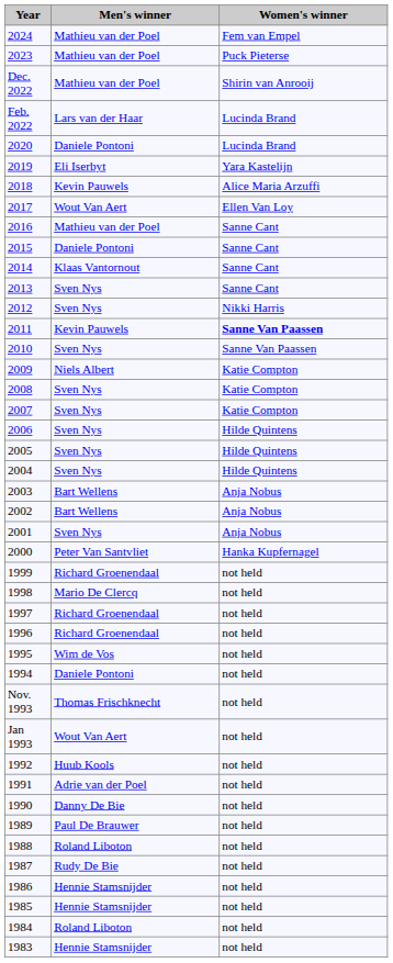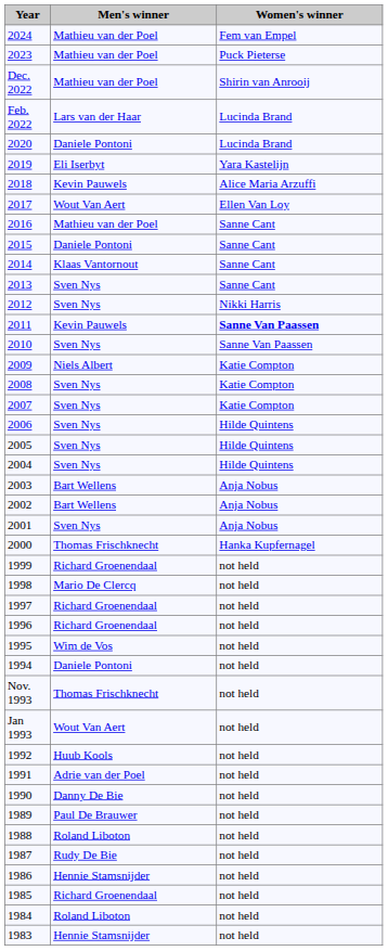 <table bgcolor="#f7f8ff" cellpadding="3" cellspacing="0" border="1" style="font-size: 95%; border: gray solid 1px; border-collapse: collapse;">
 <tr bgcolor="#CCCCCC">
 <td align="center" width="50"><strong>Year</strong></td>
 <td align="center" width="200"><strong>Men's winner</strong></td>
 <td align="center" width="200"><strong>Women's winner</strong></td>
 </tr>
 <tr align="left">
 <td><a href='#'>2024</a></td>
 <td> <a href='#'>Mathieu van der Poel</a></td>
 <td> <a href='#'>Fem van Empel</a></td>
 </tr>
 <tr align="left">
 <td><a href='#'>2023</a></td>
 <td> <a href='#'>Mathieu van der Poel</a></td>
 <td> <a href='#'>Puck Pieterse</a></td>
 </tr>
 <tr align="left">
 <td><a href='#'>Dec. 2022</a></td>
 <td> <a href='#'>Mathieu van der Poel</a></td>
 <td> <a href='#'>Shirin van Anrooij</a></td>
 </tr>
 <tr align="left">
 <td><a href='#'>Feb. 2022</a></td>
 <td> <a href='#'>Lars van der Haar</a></td>
 <td> <a href='#'>Lucinda Brand</a></td>
 </tr>
 <tr align="left">
 <td><a href='#'>2020</a></td>
 <td> <a href='#'>Daniele Pontoni</a></td>
 <td> <a href='#'>Lucinda Brand</a></td>
 </tr>
 <tr align="left">
 <td><a href='#'>2019</a></td>
 <td> <a href='#'>Eli Iserbyt</a></td>
 <td> <a href='#'>Yara Kastelijn</a></td>
 </tr>
 <tr align="left">
 <td><a href='#'>2018</a></td>
 <td> <a href='#'>Kevin Pauwels</a></td>
 <td> <a href='#'>Alice Maria Arzuffi</a></td>
 </tr>
 <tr align="left">
 <td><a href='#'>2017</a></td>
 <td> <a href='#'>Wout Van Aert</a></td>
 <td> <a href='#'>Ellen Van Loy</a></td>
 </tr>
 <tr align="left">
 <td><a href='#'>2016</a></td>
 <td> <a href='#'>Mathieu van der Poel</a></td>
 <td> <a href='#'>Sanne Cant</a></td>
 </tr>
 <tr align="left">
 <td><a href='#'>2015</a></td>
 <td> <a href='#'>Daniele Pontoni</a></td>
 <td> <a href='#'>Sanne Cant</a></td>
 </tr>
 <tr align="left">
 <td><a href='#'>2014</a></td>
 <td> <a href='#'>Klaas Vantornout</a></td>
 <td> <a href='#'>Sanne Cant</a></td>
 </tr>
 <tr align="left">
 <td><a href='#'>2013</a></td>
 <td> <a href='#'>Sven Nys</a></td>
 <td> <a href='#'>Sanne Cant</a></td>
 </tr>
 <tr align="left">
 <td><a href='#'>2012</a></td>
 <td> <a href='#'>Sven Nys</a></td>
 <td> <a href='#'>Nikki Harris</a></td>
 </tr>
 <tr align="left">
 <td><a href='#'>2011</a></td>
 <td> <a href='#'>Kevin Pauwels</a></td>
 <td><strong> <a href='#'>Sanne Van Paassen</a></strong></td>
 </tr>
 <tr align="left">
 <td><a href='#'>2010</a></td>
 <td> <a href='#'>Sven Nys</a></td>
 <td> <a href='#'>Sanne Van Paassen</a></td>
 </tr>
 <tr align="left">
 <td><a href='#'>2009</a></td>
 <td> <a href='#'>Niels Albert</a></td>
 <td> <a href='#'>Katie Compton</a></td>
 </tr>
 <tr align="left">
 <td><a href='#'>2008</a></td>
 <td> <a href='#'>Sven Nys</a></td>
 <td> <a href='#'>Katie Compton</a></td>
 </tr>
 <tr align="left">
 <td><a href='#'>2007</a></td>
 <td> <a href='#'>Sven Nys</a></td>
 <td> <a href='#'>Katie Compton</a></td>
 </tr>
 <tr align="left">
 <td><a href='#'>2006</a></td>
 <td> <a href='#'>Sven Nys</a></td>
 <td> <a href='#'>Hilde Quintens</a></td>
 </tr>
 <tr align="left">
 <td>2005</td>
 <td> <a href='#'>Sven Nys</a></td>
 <td> <a href='#'>Hilde Quintens</a></td>
 </tr>
 <tr align="left">
 <td>2004</td>
 <td> <a href='#'>Sven Nys</a></td>
 <td> <a href='#'>Hilde Quintens</a></td>
 </tr>
 <tr align="left">
 <td>2003</td>
 <td> <a href='#'>Bart Wellens</a></td>
 <td> <a href='#'>Anja Nobus</a></td>
 </tr>
 <tr align="left">
 <td>2002</td>
 <td> <a href='#'>Bart Wellens</a></td>
 <td> <a href='#'>Anja Nobus</a></td>
 </tr>
 <tr align="left">
 <td>2001</td>
 <td> <a href='#'>Sven Nys</a></td>
 <td> <a href='#'>Anja Nobus</a></td>
 </tr>
 <tr align="left">
 <td>2000</td>
-<td> <a href='#'>Peter Van Santvliet</a></td>
+<td> <a href='#'>Thomas Frischknecht</a></td>
 <td> <a href='#'>Hanka Kupfernagel</a></td>
 </tr>
 <tr align="left">
 <td>1999</td>
 <td> <a href='#'>Richard Groenendaal</a></td>
 <td>not held</td>
 </tr>
 <tr align="left">
 <td>1998</td>
 <td> <a href='#'>Mario De Clercq</a></td>
 <td>not held</td>
 </tr>
 <tr align="left">
 <td>1997</td>
 <td> <a href='#'>Richard Groenendaal</a></td>
 <td>not held</td>
 </tr>
 <tr align="left">
 <td>1996</td>
 <td> <a href='#'>Richard Groenendaal</a></td>
 <td>not held</td>
 </tr>
 <tr align="left">
 <td>1995</td>
 <td> <a href='#'>Wim de Vos</a></td>
 <td>not held</td>
 </tr>
 <tr align="left">
 <td>1994</td>
 <td> <a href='#'>Daniele Pontoni</a></td>
 <td>not held</td>
 </tr>
 <tr align="left">
 <td>Nov. 1993</td>
 <td> <a href='#'>Thomas Frischknecht</a></td>
 <td>not held</td>
 </tr>
 <tr align="left">
 <td>Jan 1993</td>
 <td> <a href='#'>Wout Van Aert</a></td>
 <td>not held</td>
 </tr>
 <tr align="left">
 <td>1992</td>
 <td> <a href='#'>Huub Kools</a></td>
 <td>not held</td>
 </tr>
 <tr align="left">
 <td>1991</td>
 <td> <a href='#'>Adrie van der Poel</a></td>
 <td>not held</td>
 </tr>
 <tr align="left">
 <td>1990</td>
 <td> <a href='#'>Danny De Bie</a></td>
 <td>not held</td>
 </tr>
 <tr align="left">
 <td>1989</td>
 <td> <a href='#'>Paul De Brauwer</a></td>
 <td>not held</td>
 </tr>
 <tr align="left">
 <td>1988</td>
 <td> <a href='#'>Roland Liboton</a></td>
 <td>not held</td>
 </tr>
 <tr align="left">
 <td>1987</td>
 <td> <a href='#'>Rudy De Bie</a></td>
 <td>not held</td>
 </tr>
 <tr align="left">
 <td>1986</td>
 <td> <a href='#'>Hennie Stamsnijder</a></td>
 <td>not held</td>
 </tr>
 <tr align="left">
 <td>1985</td>
-<td> <a href='#'>Hennie Stamsnijder</a></td>
+<td> <a href='#'>Richard Groenendaal</a></td>
 <td>not held</td>
 </tr>
 <tr align="left">
 <td>1984</td>
 <td> <a href='#'>Roland Liboton</a></td>
 <td>not held</td>
 </tr>
 <tr align="left">
 <td>1983</td>
 <td> <a href='#'>Hennie Stamsnijder</a></td>
 <td>not held</td>
 </tr>
 </table>
